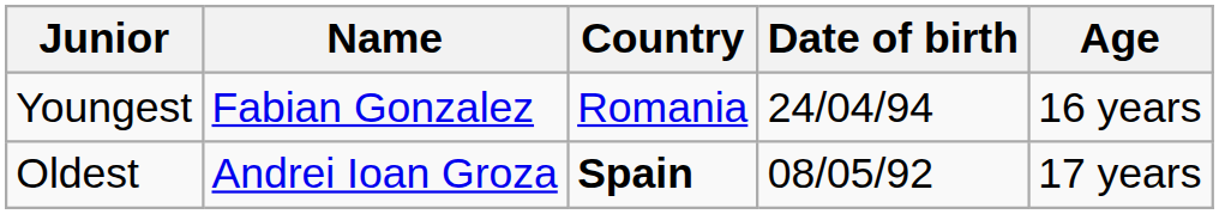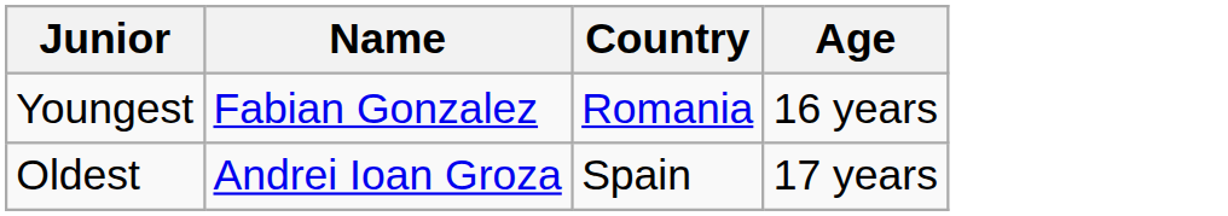 <table class="wikitable">
 <tr>
 <th>Junior</th>
 <th>Name</th>
 <th>Country</th>
-<th>Date of birth</th>
 <th>Age</th>
 </tr>
 <tr>
 <td>Youngest</td>
 <td><a href='#'>Fabian Gonzalez</a></td>
 <td><a href='#'>Romania</a> </td>
-<td>24/04/94</td>
 <td>16 years</td>
 </tr>
 <tr>
 <td>Oldest</td>
 <td><a href='#'>Andrei Ioan Groza</a></td>
-<td><strong>Spain </strong></td>
-<td>08/05/92</td>
+<td>Spain </td>
 <td>17 years</td>
 </tr>
 </table>
